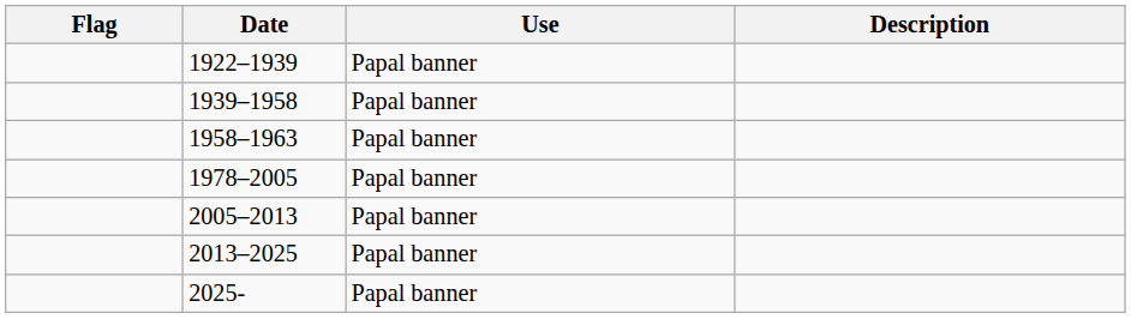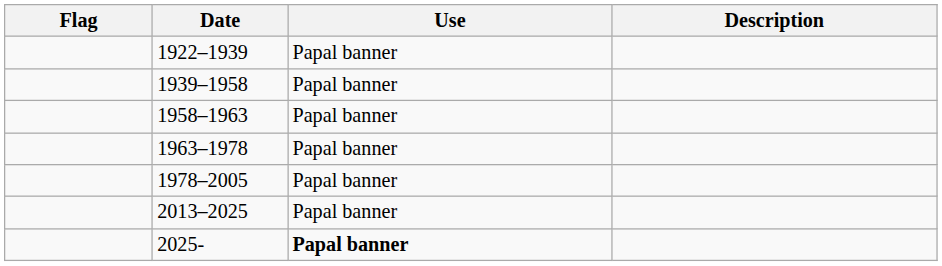 <table class="wikitable">
 <tr>
 <th style="width:110px;">Flag</th>
 <th style="width:100px;">Date</th>
 <th style="width:250px;">Use</th>
 <th style="width:250px;">Description</th>
 </tr>
 <tr>
 <td></td>
 <td>1922–1939</td>
 <td>Papal banner</td>
 <td></td>
 </tr>
 <tr>
 <td></td>
 <td>1939–1958</td>
 <td>Papal banner</td>
 <td></td>
 </tr>
 <tr>
 <td></td>
 <td>1958–1963</td>
 <td>Papal banner</td>
 <td></td>
 </tr>
 <tr>
 <td></td>
-<td>1978–2005</td>
+<td>1963–1978</td>
 <td>Papal banner</td>
 <td></td>
 </tr>
 <tr>
 <td></td>
-<td>2005–2013</td>
+<td>1978–2005</td>
 <td>Papal banner</td>
 <td></td>
 </tr>
 <tr>
 <td></td>
 <td>2013–2025</td>
 <td>Papal banner</td>
 <td></td>
 </tr>
 <tr>
 <td></td>
 <td>2025-</td>
-<td>Papal banner</td>
+<td><strong>Papal banner</strong></td>
 <td></td>
 </tr>
 </table>
